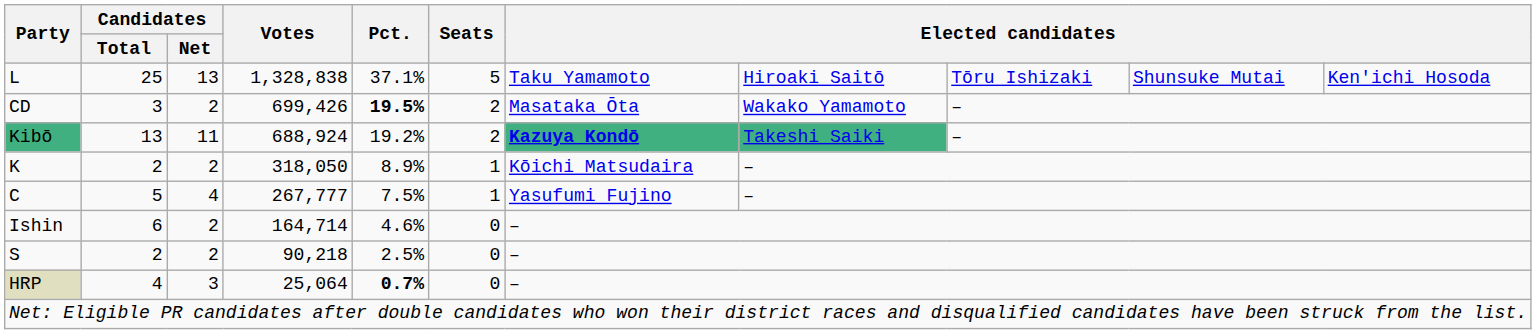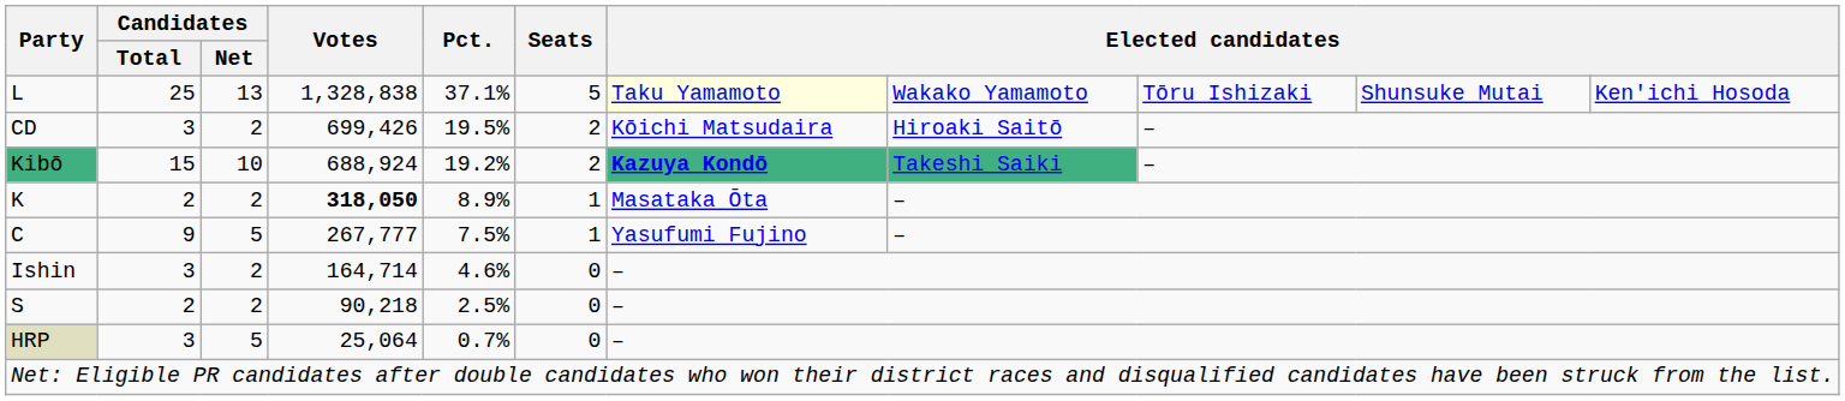 <table class="wikitable">
 <tr>
 <th rowspan="2">Party</th>
 <th colspan="2">Candidates</th>
 <th rowspan="2">Votes</th>
 <th rowspan="2">Pct.</th>
 <th rowspan="2">Seats</th>
 <th colspan="5" rowspan="2">Elected candidates</th>
 </tr>
 <tr>
 <th>Total</th>
 <th>Net</th>
 </tr>
 <tr>
 <td>L</td>
 <td align="right">25</td>
 <td align="right">13</td>
 <td align="right">1,328,838</td>
 <td align="right">37.1%</td>
 <td align="right">5</td>
-<td><a href='#'>Taku Yamamoto</a></td>
-<td><a href='#'>Hiroaki Saitō</a></td>
+<td style="background: lightyellow;"><a href='#'>Taku Yamamoto</a></td>
+<td><a href='#'>Wakako Yamamoto</a></td>
 <td><a href='#'>Tōru Ishizaki</a></td>
 <td><a href='#'>Shunsuke Mutai</a></td>
 <td><a href='#'>Ken'ichi Hosoda</a></td>
 </tr>
 <tr>
 <td>CD</td>
 <td align="right">3</td>
 <td align="right">2</td>
 <td align="right">699,426</td>
-<td align="right"><strong>19.5%</strong></td>
+<td align="right">19.5%</td>
 <td align="right">2</td>
-<td><a href='#'>Masataka Ōta</a></td>
-<td><a href='#'>Wakako Yamamoto</a></td>
+<td><a href='#'>Kōichi Matsudaira</a></td>
+<td><a href='#'>Hiroaki Saitō</a></td>
 <td colspan="3">–</td>
 </tr>
 <tr>
 <td style="background:#40B080">Kibō</td>
-<td align="right">13</td>
-<td align="right">11</td>
+<td align="right">15</td>
+<td align="right">10</td>
 <td align="right">688,924</td>
 <td align="right">19.2%</td>
 <td align="right">2</td>
 <td style="background:#40B080"><strong><a href='#'>Kazuya Kondō</a></strong></td>
 <td style="background:#40B080"><a href='#'>Takeshi Saiki</a></td>
 <td colspan="3">–</td>
 </tr>
 <tr>
 <td>K</td>
 <td align="right">2</td>
 <td align="right">2</td>
-<td align="right">318,050</td>
+<td align="right"><strong>318,050</strong></td>
 <td align="right">8.9%</td>
 <td align="right">1</td>
-<td><a href='#'>Kōichi Matsudaira</a></td>
+<td><a href='#'>Masataka Ōta</a></td>
 <td colspan="4">–</td>
 </tr>
 <tr>
 <td>C</td>
+<td align="right">9</td>
 <td align="right">5</td>
-<td align="right">4</td>
 <td align="right">267,777</td>
 <td align="right">7.5%</td>
 <td align="right">1</td>
 <td><a href='#'>Yasufumi Fujino</a></td>
 <td colspan="4">–</td>
 </tr>
 <tr>
 <td>Ishin</td>
-<td align="right">6</td>
+<td align="right">3</td>
 <td align="right">2</td>
 <td align="right">164,714</td>
 <td align="right">4.6%</td>
 <td align="right">0</td>
 <td colspan="5">–</td>
 </tr>
 <tr>
 <td>S</td>
 <td align="right">2</td>
 <td align="right">2</td>
 <td align="right">90,218</td>
 <td align="right">2.5%</td>
 <td align="right">0</td>
 <td colspan="5">–</td>
 </tr>
 <tr>
 <td style="background:#E0E0C0">HRP</td>
-<td align="right">4</td>
 <td align="right">3</td>
+<td align="right">5</td>
 <td align="right">25,064</td>
-<td align="right"><strong>0.7%</strong></td>
+<td align="right">0.7%</td>
 <td align="right">0</td>
 <td colspan="5">–</td>
 </tr>
 <tr>
 <td colspan="11"><em>Net: Eligible PR candidates after double candidates who won their district races and disqualified candidates have been struck from the list.</em></td>
 </tr>
 </table>
